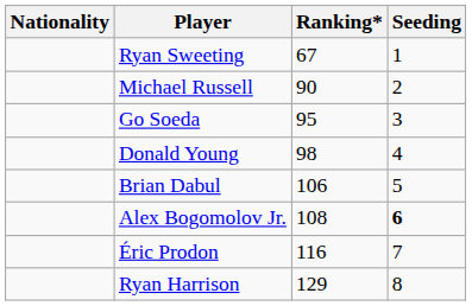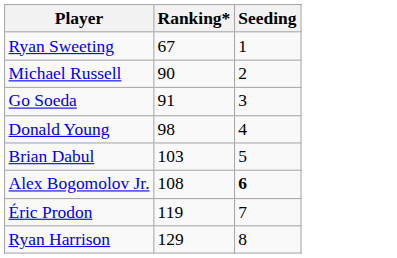 <table class="wikitable" border="1">
 <tr>
-<th>Nationality</th>
 <th>Player</th>
 <th>Ranking*</th>
 <th>Seeding</th>
 </tr>
 <tr>
-<td></td>
 <td><a href='#'>Ryan Sweeting</a></td>
 <td>67</td>
 <td>1</td>
 </tr>
 <tr>
-<td></td>
 <td><a href='#'>Michael Russell</a></td>
 <td>90</td>
 <td>2</td>
 </tr>
 <tr>
-<td></td>
 <td><a href='#'>Go Soeda</a></td>
-<td>95</td>
+<td>91</td>
 <td>3</td>
 </tr>
 <tr>
-<td></td>
 <td><a href='#'>Donald Young</a></td>
 <td>98</td>
 <td>4</td>
 </tr>
 <tr>
-<td></td>
 <td><a href='#'>Brian Dabul</a></td>
-<td>106</td>
+<td>103</td>
 <td>5</td>
 </tr>
 <tr>
-<td></td>
 <td><a href='#'>Alex Bogomolov Jr.</a></td>
 <td>108</td>
 <td><strong>6</strong></td>
 </tr>
 <tr>
-<td></td>
 <td><a href='#'>Éric Prodon</a></td>
-<td>116</td>
+<td>119</td>
 <td>7</td>
 </tr>
 <tr>
-<td></td>
 <td><a href='#'>Ryan Harrison</a></td>
 <td>129</td>
 <td>8</td>
 </tr>
 </table>
